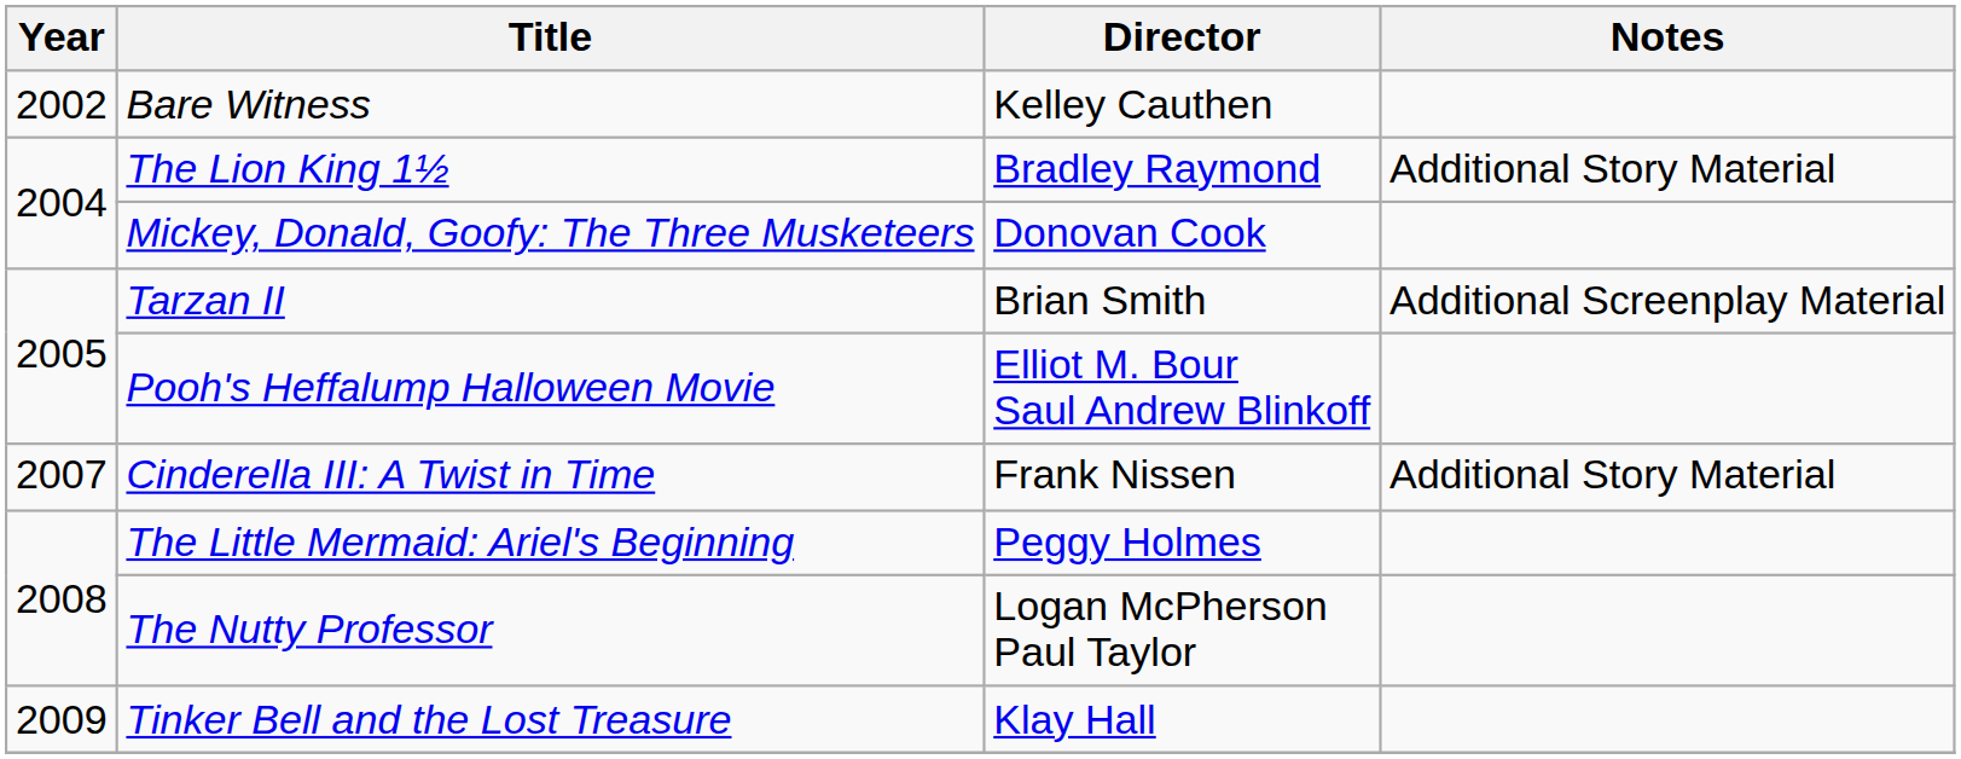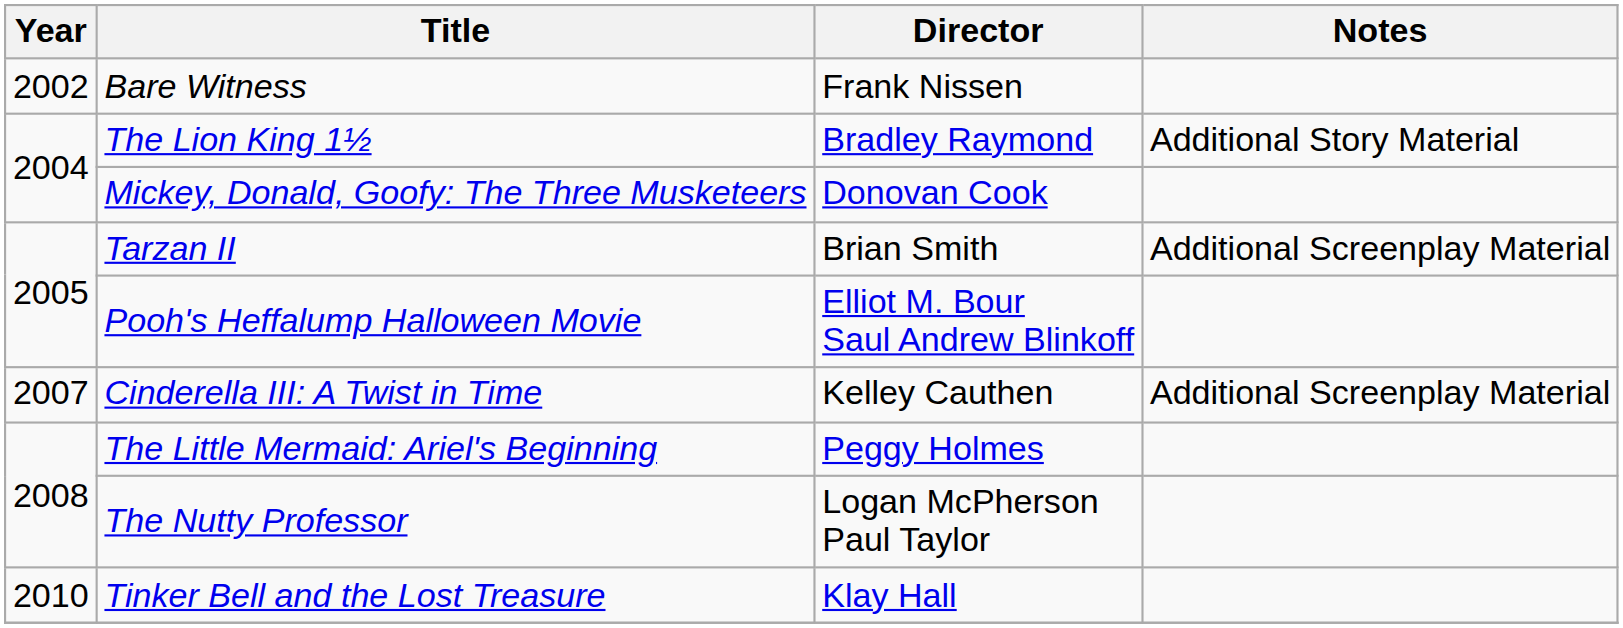 <table class="wikitable" style="margin-right: 0;">
 <tr>
 <th>Year</th>
 <th>Title</th>
 <th>Director</th>
 <th>Notes</th>
 </tr>
 <tr>
 <td>2002</td>
 <td><em>Bare Witness</em></td>
-<td>Kelley Cauthen</td>
+<td>Frank Nissen</td>
 <td></td>
 </tr>
 <tr>
 <td rowspan=2>2004</td>
 <td><em><a href='#'>The Lion King 1½</a></em></td>
 <td><a href='#'>Bradley Raymond</a></td>
 <td>Additional Story Material</td>
 </tr>
 <tr>
 <td><em><a href='#'>Mickey, Donald, Goofy: The Three Musketeers</a></em></td>
 <td><a href='#'>Donovan Cook</a></td>
 <td></td>
 </tr>
 <tr>
 <td rowspan=2>2005</td>
 <td><em><a href='#'>Tarzan II</a></em></td>
 <td>Brian Smith</td>
 <td>Additional Screenplay Material</td>
 </tr>
 <tr>
 <td><em><a href='#'>Pooh's Heffalump Halloween Movie</a></em></td>
 <td><a href='#'>Elliot M. Bour</a><br><a href='#'>Saul Andrew Blinkoff</a></td>
 <td></td>
 </tr>
 <tr>
 <td>2007</td>
 <td><em><a href='#'>Cinderella III: A Twist in Time</a></em></td>
-<td>Frank Nissen</td>
-<td>Additional Story Material</td>
+<td>Kelley Cauthen</td>
+<td>Additional Screenplay Material</td>
 </tr>
 <tr>
 <td rowspan=2>2008</td>
 <td><em><a href='#'>The Little Mermaid: Ariel's Beginning</a></em></td>
 <td><a href='#'>Peggy Holmes</a></td>
 <td></td>
 </tr>
 <tr>
 <td><em><a href='#'>The Nutty Professor</a></em></td>
 <td>Logan McPherson<br>Paul Taylor</td>
 <td></td>
 </tr>
 <tr>
-<td>2009</td>
+<td>2010</td>
 <td><em><a href='#'>Tinker Bell and the Lost Treasure</a></em></td>
 <td><a href='#'>Klay Hall</a></td>
 <td></td>
 </tr>
 <tr>
 </tr>
 </table>
